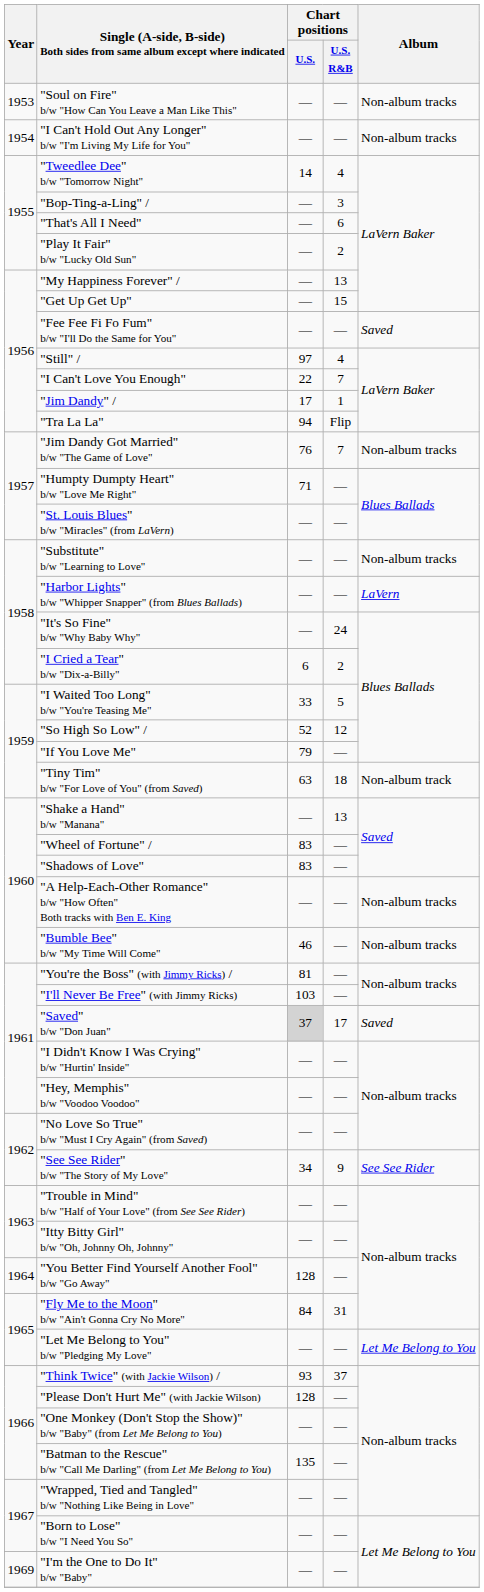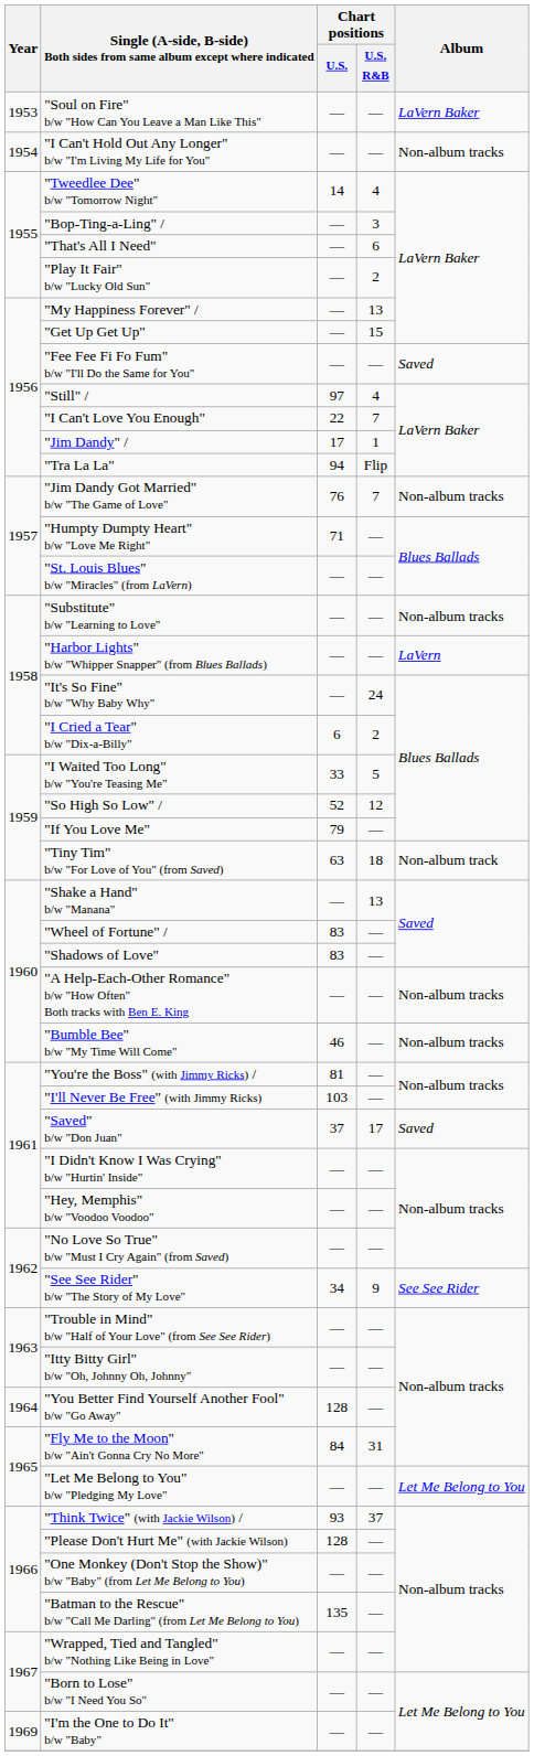 <table class="wikitable" style="text-align:center;">
 <tr>
 <th rowspan="2">Year</th>
 <th rowspan="2">Single (A-side, B-side)<br><small>Both sides from same album except where indicated</small></th>
 <th colspan="2">Chart positions</th>
 <th rowspan="2">Album</th>
 </tr>
 <tr>
 <th width="35"><sup><a href='#'>U.S.</a></sup></th>
 <th width="35"><sup><a href='#'>U.S.<br>R&B</a></sup></th>
 </tr>
 <tr>
 <td>1953</td>
 <td align="left">"Soul on Fire"<br><small>b/w "How Can You Leave a Man Like This"</small></td>
 <td>—</td>
 <td>—</td>
-<td align="left">Non-album tracks</td>
+<td align="left"><em><a href='#'>LaVern Baker</a></em></td>
 </tr>
 <tr>
 <td>1954</td>
 <td align="left">"I Can't Hold Out Any Longer"<br><small>b/w "I'm Living My Life for You"</small></td>
 <td>—</td>
 <td>—</td>
 <td align="left">Non-album tracks</td>
 </tr>
 <tr>
 <td rowspan="4">1955</td>
 <td align="left">"<a href='#'>Tweedlee Dee</a>"<br><small>b/w "Tomorrow Night"</small></td>
 <td>14</td>
 <td>4</td>
 <td align="left" rowspan="6"><em>LaVern Baker</em></td>
 </tr>
 <tr>
 <td align="left">"Bop-Ting-a-Ling" /</td>
 <td>—</td>
 <td>3</td>
 </tr>
 <tr>
 <td align="left">"That's All I Need"</td>
 <td>—</td>
 <td>6</td>
 </tr>
 <tr>
 <td align="left">"Play It Fair"<br><small>b/w "Lucky Old Sun"</small></td>
 <td>—</td>
 <td>2</td>
 </tr>
 <tr>
 <td rowspan="7">1956</td>
 <td align="left">"My Happiness Forever" /</td>
 <td>—</td>
 <td>13</td>
 </tr>
 <tr>
 <td align="left">"Get Up Get Up"</td>
 <td>—</td>
 <td>15</td>
 </tr>
 <tr>
 <td align="left">"Fee Fee Fi Fo Fum"<br><small>b/w "I'll Do the Same for You"</small></td>
 <td>—</td>
 <td>—</td>
 <td align="left"><em>Saved</em></td>
 </tr>
 <tr>
 <td align="left">"Still" /</td>
 <td>97</td>
 <td>4</td>
 <td align="left" rowspan="4"><em>LaVern Baker</em></td>
 </tr>
 <tr>
 <td align="left">"I Can't Love You Enough"</td>
 <td>22</td>
 <td>7</td>
 </tr>
 <tr>
 <td align="left">"<a href='#'>Jim Dandy</a>" /</td>
 <td>17</td>
 <td>1</td>
 </tr>
 <tr>
 <td align="left">"Tra La La"</td>
 <td>94</td>
 <td>Flip</td>
 </tr>
 <tr>
 <td rowspan="3">1957</td>
 <td align="left">"Jim Dandy Got Married"<br><small>b/w "The Game of Love"</small></td>
 <td>76</td>
 <td>7</td>
 <td align="left">Non-album tracks</td>
 </tr>
 <tr>
 <td align="left">"Humpty Dumpty Heart"<br><small>b/w "Love Me Right"</small></td>
 <td>71</td>
 <td>—</td>
 <td align="left" rowspan="2"><em><a href='#'>Blues Ballads</a></em></td>
 </tr>
 <tr>
 <td align="left">"<a href='#'>St. Louis Blues</a>"<br><small>b/w "Miracles" (from <em>LaVern</em>)</small></td>
 <td>—</td>
 <td>—</td>
 </tr>
 <tr>
 <td rowspan="4">1958</td>
 <td align="left">"Substitute"<br><small>b/w "Learning to Love"</small></td>
 <td>—</td>
 <td>—</td>
 <td align="left">Non-album tracks</td>
 </tr>
 <tr>
 <td align="left">"<a href='#'>Harbor Lights</a>"<br><small>b/w "Whipper Snapper" (from <em>Blues Ballads</em>)</small></td>
 <td>—</td>
 <td>—</td>
 <td align="left"><em><a href='#'>LaVern</a></em></td>
 </tr>
 <tr>
 <td align="left">"It's So Fine"<br><small>b/w "Why Baby Why"</small></td>
 <td>—</td>
 <td>24</td>
 <td align="left" rowspan="5"><em>Blues Ballads</em></td>
 </tr>
 <tr>
 <td align="left">"<a href='#'>I Cried a Tear</a>"<br><small>b/w "Dix-a-Billy"</small></td>
 <td>6</td>
 <td>2</td>
 </tr>
 <tr>
 <td rowspan="4">1959</td>
 <td align="left">"I Waited Too Long"<br><small>b/w "You're Teasing Me"</small></td>
 <td>33</td>
 <td>5</td>
 </tr>
 <tr>
 <td align="left">"So High So Low" /</td>
 <td>52</td>
 <td>12</td>
 </tr>
 <tr>
 <td align="left">"If You Love Me"</td>
 <td>79</td>
 <td>—</td>
 </tr>
 <tr>
 <td align="left">"Tiny Tim"<br><small>b/w "For Love of You" (from <em>Saved</em>)</small></td>
 <td>63</td>
 <td>18</td>
 <td align="left">Non-album track</td>
 </tr>
 <tr>
 <td rowspan="5">1960</td>
 <td align="left">"Shake a Hand"<br><small>b/w "Manana"</small></td>
 <td>—</td>
 <td>13</td>
 <td align="left" rowspan="3"><em><a href='#'>Saved</a></em></td>
 </tr>
 <tr>
 <td align="left">"Wheel of Fortune" /</td>
 <td>83</td>
 <td>—</td>
 </tr>
 <tr>
 <td align="left">"Shadows of Love"</td>
 <td>83</td>
 <td>—</td>
 </tr>
 <tr>
 <td align="left">"A Help-Each-Other Romance"<br><small>b/w "How Often"<br>Both tracks with <a href='#'>Ben E. King</a></small></td>
 <td>—</td>
 <td>—</td>
 <td align="left">Non-album tracks</td>
 </tr>
 <tr>
 <td align="left">"<a href='#'>Bumble Bee</a>"<br><small>b/w "My Time Will Come"</small></td>
 <td>46</td>
 <td>—</td>
 <td align="left">Non-album tracks</td>
 </tr>
 <tr>
 <td rowspan="5">1961</td>
 <td align="left">"You're the Boss" <small>(with <a href='#'>Jimmy Ricks</a>)</small> /</td>
 <td>81</td>
 <td>—</td>
 <td align="left" rowspan="2">Non-album tracks</td>
 </tr>
 <tr>
 <td align="left">"<a href='#'>I'll Never Be Free</a>" <small>(with Jimmy Ricks)</small></td>
 <td>103</td>
 <td>—</td>
 </tr>
 <tr>
 <td align="left">"<a href='#'>Saved</a>"<br><small>b/w "Don Juan"</small></td>
-<td style="background: lightgrey;">37</td>
+<td>37</td>
 <td>17</td>
 <td align="left"><em>Saved</em></td>
 </tr>
 <tr>
 <td align="left">"I Didn't Know I Was Crying"<br><small>b/w "Hurtin' Inside"</small></td>
 <td>—</td>
 <td>—</td>
 <td align="left" rowspan="3">Non-album tracks</td>
 </tr>
 <tr>
 <td align="left">"Hey, Memphis"<br><small>b/w "Voodoo Voodoo"</small></td>
 <td>—</td>
 <td>—</td>
 </tr>
 <tr>
 <td rowspan="2">1962</td>
 <td align="left">"No Love So True"<br><small>b/w "Must I Cry Again" (from <em>Saved</em>)</small></td>
 <td>—</td>
 <td>—</td>
 </tr>
 <tr>
 <td align="left">"<a href='#'>See See Rider</a>"<br><small>b/w "The Story of My Love"</small></td>
 <td>34</td>
 <td>9</td>
 <td align="left"><em><a href='#'>See See Rider</a></em></td>
 </tr>
 <tr>
 <td rowspan="2">1963</td>
 <td align="left">"Trouble in Mind"<br><small>b/w "Half of Your Love" (from <em>See See Rider</em>)</small></td>
 <td>—</td>
 <td>—</td>
 <td align="left" rowspan="4">Non-album tracks</td>
 </tr>
 <tr>
 <td align="left">"Itty Bitty Girl"<br><small>b/w "Oh, Johnny Oh, Johnny"</small></td>
 <td>—</td>
 <td>—</td>
 </tr>
 <tr>
 <td rowspan="1">1964</td>
 <td align="left">"You Better Find Yourself Another Fool"<br><small>b/w "Go Away"</small></td>
 <td>128</td>
 <td>—</td>
 </tr>
 <tr>
 <td rowspan="2">1965</td>
 <td align="left">"<a href='#'>Fly Me to the Moon</a>"<br><small>b/w "Ain't Gonna Cry No More"</small></td>
 <td>84</td>
 <td>31</td>
 </tr>
 <tr>
 <td align="left">"Let Me Belong to You"<br><small>b/w "Pledging My Love"</small></td>
 <td>—</td>
 <td>—</td>
 <td align="left"><em><a href='#'>Let Me Belong to You</a></em></td>
 </tr>
 <tr>
 <td rowspan="4">1966</td>
 <td align="left">"<a href='#'>Think Twice</a>" <small>(with <a href='#'>Jackie Wilson</a>)</small> /</td>
 <td>93</td>
 <td>37</td>
 <td align="left" rowspan="5">Non-album tracks</td>
 </tr>
 <tr>
 <td align="left">"Please Don't Hurt Me" <small>(with Jackie Wilson)</small></td>
 <td>128</td>
 <td>—</td>
 </tr>
 <tr>
 <td align="left">"One Monkey (Don't Stop the Show)"<br><small>b/w "Baby" (from <em>Let Me Belong to You</em>)</small></td>
 <td>—</td>
 <td>—</td>
 </tr>
 <tr>
 <td align="left">"Batman to the Rescue"<br><small>b/w "Call Me Darling" (from <em>Let Me Belong to You</em>)</small></td>
 <td>135</td>
 <td>—</td>
 </tr>
 <tr>
 <td rowspan="2">1967</td>
 <td align="left">"Wrapped, Tied and Tangled"<br><small>b/w "Nothing Like Being in Love"</small></td>
 <td>—</td>
 <td>—</td>
 </tr>
 <tr>
 <td align="left">"Born to Lose"<br><small>b/w "I Need You So"</small></td>
 <td>—</td>
 <td>—</td>
 <td align="left" rowspan="2"><em>Let Me Belong to You</em></td>
 </tr>
 <tr>
 <td>1969</td>
 <td align="left">"I'm the One to Do It"<br><small>b/w "Baby"</small></td>
 <td>—</td>
 <td>—</td>
 </tr>
 <tr>
 </tr>
 </table>
